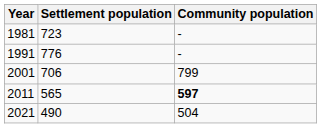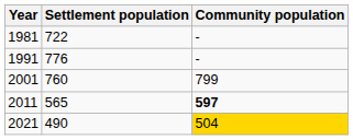 <table class="wikitable">
 <tr>
 <th>Year</th>
 <th>Settlement population</th>
 <th>Community population</th>
 </tr>
 <tr>
 <td>1981</td>
-<td>723</td>
+<td>722</td>
 <td>-</td>
 </tr>
 <tr>
 <td>1991</td>
 <td>776</td>
 <td>-</td>
 </tr>
 <tr>
 <td>2001</td>
-<td>706</td>
+<td>760</td>
 <td>799</td>
 </tr>
 <tr>
 <td>2011</td>
 <td>565</td>
 <td><strong>597</strong></td>
 </tr>
 <tr>
 <td>2021</td>
 <td>490</td>
-<td>504</td>
+<td style="background: gold;">504</td>
 </tr>
 </table>
